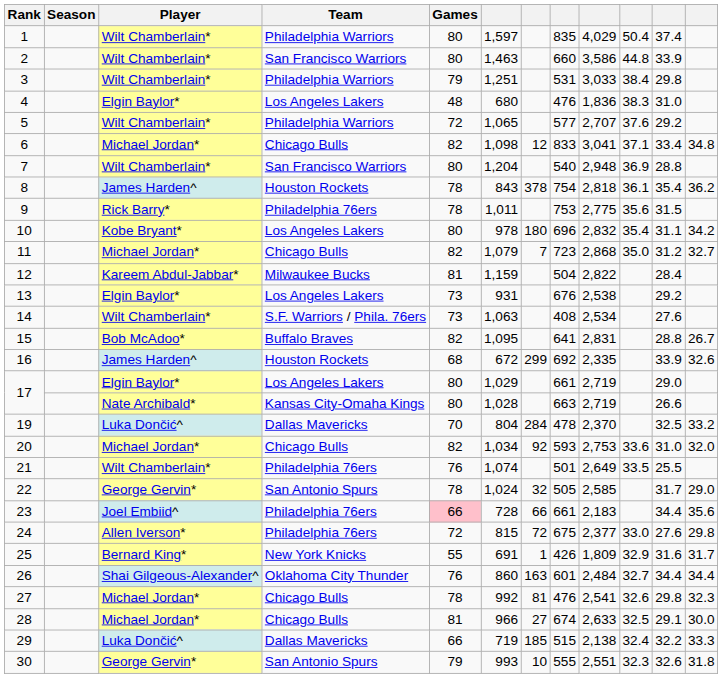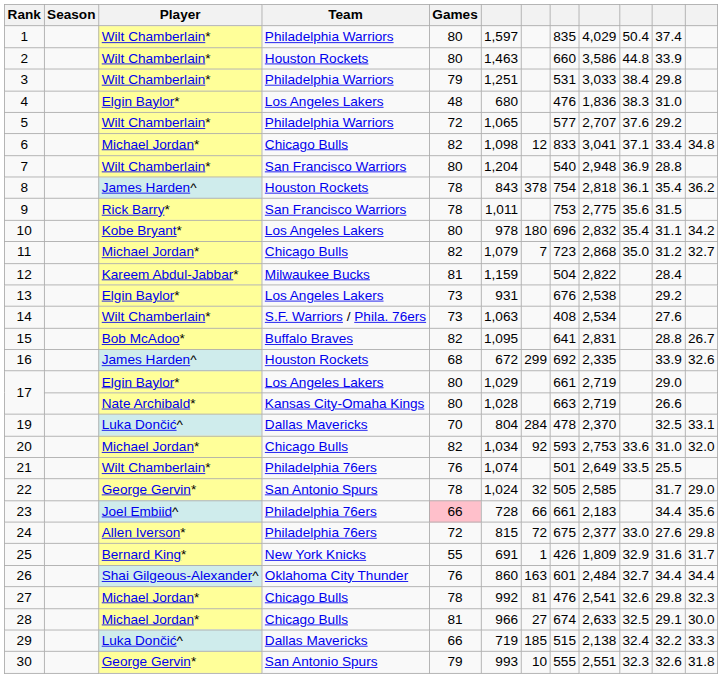 <table class="wikitable sortable mw-collapsible">
 <tr>
 <th scope="col">Rank</th>
 <th scope="col">Season</th>
 <th scope="col">Player</th>
 <th scope="col">Team</th>
 <th scope="col">Games</th>
 <th scope="col"></th>
 <th scope="col"></th>
 <th scope="col"></th>
 <th scope="col"></th>
 <th scope="col"></th>
 <th scope="col"></th>
 <th scope="col"></th>
 </tr>
 <tr>
 <td align=center>1</td>
 <td align=center></td>
 <td bgcolor="FFFF99"><a href='#'>Wilt Chamberlain</a>*</td>
 <td><a href='#'>Philadelphia Warriors</a></td>
 <td align=center>80</td>
 <td align=right>1,597</td>
 <td></td>
 <td align=right>835</td>
 <td align=center>4,029</td>
 <td align=center>50.4</td>
 <td align=center>37.4</td>
 <td></td>
 </tr>
 <tr>
 <td align=center>2</td>
 <td align=center></td>
 <td bgcolor="FFFF99"><a href='#'>Wilt Chamberlain</a>*</td>
-<td><a href='#'>San Francisco Warriors</a></td>
+<td><a href='#'>Houston Rockets</a></td>
 <td align=center>80</td>
 <td align=right>1,463</td>
 <td></td>
 <td align=right>660</td>
 <td align=center>3,586</td>
 <td align=center>44.8</td>
 <td align=center>33.9</td>
 <td></td>
 </tr>
 <tr>
 <td align=center>3</td>
 <td align=center></td>
 <td bgcolor="FFFF99"><a href='#'>Wilt Chamberlain</a>*</td>
 <td><a href='#'>Philadelphia Warriors</a></td>
 <td align=center>79</td>
 <td align=right>1,251</td>
 <td></td>
 <td align=right>531</td>
 <td align=center>3,033</td>
 <td align=center>38.4</td>
 <td align=center>29.8</td>
 <td></td>
 </tr>
 <tr>
 <td align=center>4</td>
 <td align=center></td>
 <td bgcolor="FFFF99"><a href='#'>Elgin Baylor</a>*</td>
 <td><a href='#'>Los Angeles Lakers</a></td>
 <td align=center>48</td>
 <td align=right>680</td>
 <td></td>
 <td align=right>476</td>
 <td align=center>1,836</td>
 <td align=center>38.3</td>
 <td align=center>31.0</td>
 <td></td>
 </tr>
 <tr>
 <td align=center>5</td>
 <td align=center></td>
 <td bgcolor="FFFF99"><a href='#'>Wilt Chamberlain</a>*</td>
 <td><a href='#'>Philadelphia Warriors</a></td>
 <td align=center>72</td>
 <td align=right>1,065</td>
 <td></td>
 <td align=right>577</td>
 <td align=center>2,707</td>
 <td align=center>37.6</td>
 <td align=center>29.2</td>
 <td></td>
 </tr>
 <tr>
 <td align=center>6</td>
 <td align=center></td>
 <td bgcolor="FFFF99"><a href='#'>Michael Jordan</a>*</td>
 <td><a href='#'>Chicago Bulls</a></td>
 <td align=center>82</td>
 <td align=right>1,098</td>
 <td align=right>12</td>
 <td align=right>833</td>
 <td align=center>3,041</td>
 <td align=center>37.1</td>
 <td align=center>33.4</td>
 <td align=center>34.8</td>
 </tr>
 <tr>
 <td align=center>7</td>
 <td align=center></td>
 <td bgcolor="FFFF99"><a href='#'>Wilt Chamberlain</a>*</td>
 <td><a href='#'>San Francisco Warriors</a></td>
 <td align=center>80</td>
 <td align=right>1,204</td>
 <td></td>
 <td align=right>540</td>
 <td align=center>2,948</td>
 <td align=center>36.9</td>
 <td align=center>28.8</td>
 <td></td>
 </tr>
 <tr>
 <td align=center>8</td>
 <td align=center></td>
 <td bgcolor="CFECEC"><a href='#'>James Harden</a>^</td>
 <td><a href='#'>Houston Rockets</a></td>
 <td align=center>78</td>
 <td align=right>843</td>
 <td align=right>378</td>
 <td align=right>754</td>
 <td align=center>2,818</td>
 <td align=center>36.1</td>
 <td align=center>35.4</td>
 <td align=center>36.2</td>
 </tr>
 <tr>
 <td align=center>9</td>
 <td align=center></td>
 <td bgcolor="FFFF99"><a href='#'>Rick Barry</a>*</td>
-<td><a href='#'>Philadelphia 76ers</a></td>
+<td><a href='#'>San Francisco Warriors</a></td>
 <td align=center>78</td>
 <td align=right>1,011</td>
 <td></td>
 <td align=right>753</td>
 <td align=center>2,775</td>
 <td align=center>35.6</td>
 <td align=center>31.5</td>
 <td></td>
 </tr>
 <tr>
 <td align=center>10</td>
 <td align=center></td>
 <td bgcolor="FFFF99"><a href='#'>Kobe Bryant</a>*</td>
 <td><a href='#'>Los Angeles Lakers</a></td>
 <td align=center>80</td>
 <td align=right>978</td>
 <td align=right>180</td>
 <td align=right>696</td>
 <td align=center>2,832</td>
 <td align=center>35.4</td>
 <td align=center>31.1</td>
 <td align=center>34.2</td>
 </tr>
 <tr>
 <td align=center>11</td>
 <td align=center></td>
 <td bgcolor="FFFF99"><a href='#'>Michael Jordan</a>*</td>
 <td><a href='#'>Chicago Bulls</a></td>
 <td align=center>82</td>
 <td align=right>1,079</td>
 <td align=right>7</td>
 <td align=right>723</td>
 <td align=center>2,868</td>
 <td align=center>35.0</td>
 <td align=center>31.2</td>
 <td align=center>32.7</td>
 </tr>
 <tr>
 <td align=center>12</td>
 <td align=center></td>
 <td bgcolor="FFFF99"><a href='#'>Kareem Abdul-Jabbar</a>*</td>
 <td><a href='#'>Milwaukee Bucks</a></td>
 <td align=center>81</td>
 <td align=right>1,159</td>
 <td></td>
 <td align=right>504</td>
 <td align=center>2,822</td>
 <td align=center></td>
 <td align=center>28.4</td>
 <td></td>
 </tr>
 <tr>
 <td align=center>13</td>
 <td align=center></td>
 <td bgcolor="FFFF99"><a href='#'>Elgin Baylor</a>*</td>
 <td><a href='#'>Los Angeles Lakers</a></td>
 <td align=center>73</td>
 <td align=right>931</td>
 <td></td>
 <td align=right>676</td>
 <td align=center>2,538</td>
 <td align=center></td>
 <td align=center>29.2</td>
 <td></td>
 </tr>
 <tr>
 <td align=center>14</td>
 <td align=center></td>
 <td bgcolor="FFFF99"><a href='#'>Wilt Chamberlain</a>*</td>
 <td><a href='#'>S.F. Warriors</a> / <a href='#'>Phila. 76ers</a></td>
 <td align=center>73</td>
 <td align=right>1,063</td>
 <td></td>
 <td align=right>408</td>
 <td align=center>2,534</td>
 <td align=center></td>
 <td align=center>27.6</td>
 <td></td>
 </tr>
 <tr>
 <td align=center>15</td>
 <td align=center></td>
 <td bgcolor="FFFF99"><a href='#'>Bob McAdoo</a>*</td>
 <td><a href='#'>Buffalo Braves</a></td>
 <td align=center>82</td>
 <td align=right>1,095</td>
 <td></td>
 <td align=right>641</td>
 <td align=center>2,831</td>
 <td align=center></td>
 <td align=center>28.8</td>
 <td align=center>26.7</td>
 </tr>
 <tr>
 <td align=center>16</td>
 <td align=center></td>
 <td bgcolor="CFECEC"><a href='#'>James Harden</a>^</td>
 <td><a href='#'>Houston Rockets</a></td>
 <td align=center>68</td>
 <td align=right>672</td>
 <td align=right>299</td>
 <td align=right>692</td>
 <td align=center>2,335</td>
 <td align=center></td>
 <td align=center>33.9</td>
 <td align=center>32.6</td>
 </tr>
 <tr>
 <td rowspan=2 align=center>17<br></td>
 <td align=center></td>
 <td bgcolor="FFFF99"><a href='#'>Elgin Baylor</a>*</td>
 <td><a href='#'>Los Angeles Lakers</a></td>
 <td align=center>80</td>
 <td align=right>1,029</td>
 <td></td>
 <td align=right>661</td>
 <td align=center>2,719</td>
 <td align=center></td>
 <td align=center>29.0</td>
 <td></td>
 </tr>
 <tr>
 <td align=center></td>
 <td bgcolor="FFFF99"><a href='#'>Nate Archibald</a>*</td>
 <td><a href='#'>Kansas City-Omaha Kings</a></td>
 <td align=center>80</td>
 <td align=right>1,028</td>
 <td></td>
 <td align=right>663</td>
 <td align=center>2,719</td>
 <td align=center></td>
 <td align=center>26.6</td>
 <td></td>
 </tr>
 <tr>
 <td align=center>19</td>
 <td align=center></td>
 <td bgcolor="CFECEC"><a href='#'>Luka Dončić</a>^</td>
 <td><a href='#'>Dallas Mavericks</a></td>
 <td align=center>70</td>
 <td align=right>804</td>
 <td align=right>284</td>
 <td align=right>478</td>
 <td align=center>2,370</td>
 <td align=center></td>
 <td align=center>32.5</td>
-<td align=center>33.2</td>
+<td align=center>33.1</td>
 </tr>
 <tr>
 <td align=center>20</td>
 <td align=center></td>
 <td bgcolor="FFFF99"><a href='#'>Michael Jordan</a>*</td>
 <td><a href='#'>Chicago Bulls</a></td>
 <td align=center>82</td>
 <td align=right>1,034</td>
 <td align=right>92</td>
 <td align=right>593</td>
 <td align=center>2,753</td>
 <td align=center>33.6</td>
 <td align=center>31.0</td>
 <td align=center>32.0</td>
 </tr>
 <tr>
 <td align=center>21</td>
 <td align=center></td>
 <td bgcolor="FFFF99"><a href='#'>Wilt Chamberlain</a>*</td>
 <td><a href='#'>Philadelphia 76ers</a></td>
 <td align=center>76</td>
 <td align=right>1,074</td>
 <td></td>
 <td align=right>501</td>
 <td align=center>2,649</td>
 <td align=center>33.5</td>
 <td align=center>25.5</td>
 <td></td>
 </tr>
 <tr>
 <td align=center>22</td>
 <td align=center></td>
 <td bgcolor="FFFF99"><a href='#'>George Gervin</a>*</td>
 <td><a href='#'>San Antonio Spurs</a></td>
 <td align=center>78</td>
 <td align=right>1,024</td>
 <td align=right>32</td>
 <td align=right>505</td>
 <td align=center>2,585</td>
 <td align=center></td>
 <td align=center>31.7</td>
 <td align=center>29.0</td>
 </tr>
 <tr>
 <td align=center>23</td>
 <td align=center></td>
 <td bgcolor="CFECEC"><a href='#'>Joel Embiid</a>^</td>
 <td><a href='#'>Philadelphia 76ers</a></td>
 <td align=center style="background: pink;">66</td>
 <td align=right>728</td>
 <td align=right>66</td>
 <td align=right>661</td>
 <td align=center>2,183</td>
 <td align=center></td>
 <td align=center>34.4</td>
 <td align=center>35.6</td>
 </tr>
 <tr>
 <td align=center>24</td>
 <td align=center></td>
 <td bgcolor="FFFF99"><a href='#'>Allen Iverson</a>*</td>
 <td><a href='#'>Philadelphia 76ers</a></td>
 <td align=center>72</td>
 <td align=right>815</td>
 <td align=right>72</td>
 <td align=right>675</td>
 <td align=center>2,377</td>
 <td align=center>33.0</td>
 <td align=center>27.6</td>
 <td align=center>29.8</td>
 </tr>
 <tr>
 <td align=center>25</td>
 <td align=center></td>
 <td bgcolor="FFFF99"><a href='#'>Bernard King</a>*</td>
 <td><a href='#'>New York Knicks</a></td>
 <td align=center>55</td>
 <td align=right>691</td>
 <td align=right>1</td>
 <td align=right>426</td>
 <td align=center>1,809</td>
 <td align=center>32.9</td>
 <td align=center>31.6</td>
 <td align=center>31.7</td>
 </tr>
 <tr>
 <td align=center>26</td>
 <td align=center></td>
 <td bgcolor="CFECEC"><a href='#'>Shai Gilgeous-Alexander</a>^</td>
 <td><a href='#'>Oklahoma City Thunder</a></td>
 <td align=center>76</td>
 <td align=right>860</td>
 <td align=right>163</td>
 <td align=right>601</td>
 <td align=center>2,484</td>
 <td align=center>32.7</td>
 <td align=center>34.4</td>
 <td align=center>34.4</td>
 </tr>
 <tr>
 <td align=center>27</td>
 <td align=center></td>
 <td bgcolor="FFFF99"><a href='#'>Michael Jordan</a>*</td>
 <td><a href='#'>Chicago Bulls</a></td>
 <td align=center>78</td>
 <td align=right>992</td>
 <td align=right>81</td>
 <td align=right>476</td>
 <td align=center>2,541</td>
 <td align=center>32.6</td>
 <td align=center>29.8</td>
 <td align=center>32.3</td>
 </tr>
 <tr>
 <td align=center>28</td>
 <td align=center></td>
 <td bgcolor="FFFF99"><a href='#'>Michael Jordan</a>*</td>
 <td><a href='#'>Chicago Bulls</a></td>
 <td align=center>81</td>
 <td align=right>966</td>
 <td align=right>27</td>
 <td align=right>674</td>
 <td align=center>2,633</td>
 <td align=center>32.5</td>
 <td align=center>29.1</td>
 <td align=center>30.0</td>
 </tr>
 <tr>
 <td align=center>29</td>
 <td align=center></td>
 <td bgcolor="CFECEC"><a href='#'>Luka Dončić</a>^</td>
 <td><a href='#'>Dallas Mavericks</a></td>
 <td align=center>66</td>
 <td align=right>719</td>
 <td align=right>185</td>
 <td align=right>515</td>
 <td align=center>2,138</td>
 <td align=center>32.4</td>
 <td align=center>32.2</td>
 <td align=center>33.3</td>
 </tr>
 <tr>
 <td align=center>30</td>
 <td align=center></td>
 <td bgcolor="FFFF99"><a href='#'>George Gervin</a>*</td>
 <td><a href='#'>San Antonio Spurs</a></td>
 <td align=center>79</td>
 <td align=right>993</td>
 <td align=right>10</td>
 <td align=right>555</td>
 <td align=center>2,551</td>
 <td align=center>32.3</td>
 <td align=center>32.6</td>
 <td align=center>31.8<br></td>
 </tr>
 </table>
